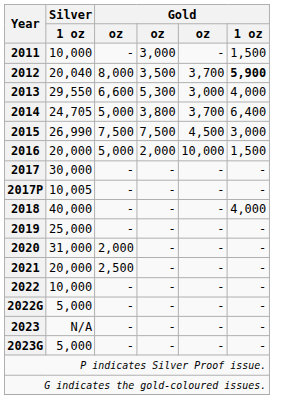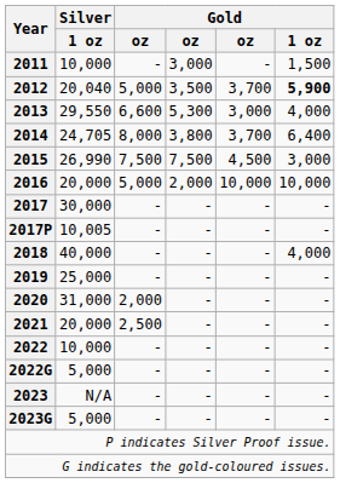 <table class="wikitable" style="text-align:right;">
 <tr>
 <th rowspan="2">Year</th>
 <th>Silver</th>
 <th colspan="4">Gold</th>
 </tr>
 <tr>
 <th>1 oz</th>
 <th> oz</th>
 <th> oz</th>
 <th> oz</th>
 <th>1 oz</th>
 </tr>
 <tr>
 <th>2011</th>
 <td>10,000</td>
 <td>-</td>
 <td>3,000</td>
 <td>-</td>
 <td>1,500</td>
 </tr>
 <tr>
 <th>2012</th>
 <td>20,040</td>
-<td>8,000</td>
+<td>5,000</td>
 <td>3,500</td>
 <td>3,700</td>
 <td><strong>5,900</strong></td>
 </tr>
 <tr>
 <th>2013</th>
 <td>29,550</td>
 <td>6,600</td>
 <td>5,300</td>
 <td>3,000</td>
 <td>4,000</td>
 </tr>
 <tr>
 <th>2014</th>
 <td>24,705</td>
-<td>5,000</td>
+<td>8,000</td>
 <td>3,800</td>
 <td>3,700</td>
 <td>6,400</td>
 </tr>
 <tr>
 <th>2015</th>
 <td>26,990</td>
 <td>7,500</td>
 <td>7,500</td>
 <td>4,500</td>
 <td>3,000</td>
 </tr>
 <tr>
 <th>2016</th>
 <td>20,000</td>
 <td>5,000</td>
 <td>2,000</td>
 <td>10,000</td>
-<td>1,500</td>
+<td>10,000</td>
 </tr>
 <tr>
 <th>2017</th>
 <td>30,000</td>
 <td>-</td>
 <td>-</td>
 <td>-</td>
 <td>-</td>
 </tr>
 <tr>
 <th>2017P</th>
 <td>10,005</td>
 <td>-</td>
 <td>-</td>
 <td>-</td>
 <td>-</td>
 </tr>
 <tr>
 <th>2018</th>
 <td>40,000</td>
 <td>-</td>
 <td>-</td>
 <td>-</td>
 <td>4,000</td>
 </tr>
 <tr>
 <th>2019</th>
 <td>25,000</td>
 <td>-</td>
 <td>-</td>
 <td>-</td>
 <td>-</td>
 </tr>
 <tr>
 <th>2020</th>
 <td>31,000</td>
 <td>2,000</td>
 <td>-</td>
 <td>-</td>
 <td>-</td>
 </tr>
 <tr>
 <th>2021</th>
 <td>20,000</td>
 <td>2,500</td>
 <td>-</td>
 <td>-</td>
 <td>-</td>
 </tr>
 <tr>
 <th>2022</th>
 <td>10,000</td>
 <td>-</td>
 <td>-</td>
 <td>-</td>
 <td>-</td>
 </tr>
 <tr>
 <th>2022G</th>
 <td>5,000</td>
 <td>-</td>
 <td>-</td>
 <td>-</td>
 <td>-</td>
 </tr>
 <tr>
 <th>2023</th>
 <td>N/A</td>
 <td>-</td>
 <td>-</td>
 <td>-</td>
 <td>-</td>
 </tr>
 <tr>
 <th>2023G</th>
 <td>5,000</td>
 <td>-</td>
 <td>-</td>
 <td>-</td>
 <td>-</td>
 </tr>
 <tr>
 <td colspan="6"><em><small>P indicates Silver Proof issue.</small></em></td>
 </tr>
 <tr>
 <td colspan="6"><em><small>G indicates the gold-coloured issues.</small></em></td>
 </tr>
 <tr>
 </tr>
 </table>
